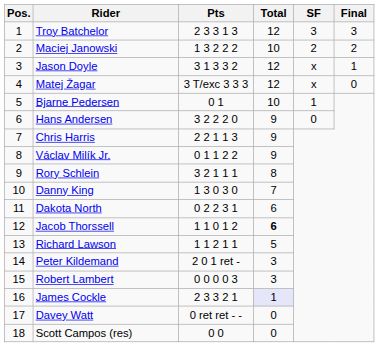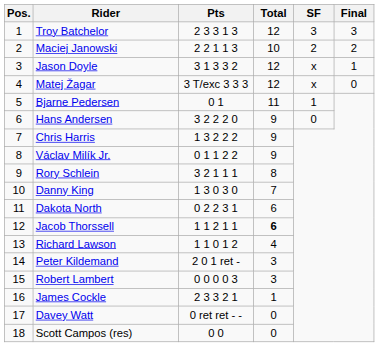 <table class=wikitable>
 <tr>
 <th width=25px>Pos.</th>
 <th width=200px>Rider</th>
 <th width=100px>Pts</th>
 <th width=50px>Total</th>
 <th width=50px>SF</th>
 <th width=50px>Final</th>
 </tr>
 <tr align=center >
 <td>1</td>
 <td align=left> <a href='#'>Troy Batchelor</a></td>
 <td>2	3	3	1	3</td>
 <td>12</td>
 <td>3</td>
 <td>3</td>
 </tr>
 <tr align=center>
 <td>2</td>
 <td align=left> <a href='#'>Maciej Janowski</a></td>
-<td>1	3	2	2	2</td>
+<td>2	2	1	1	3</td>
 <td>10</td>
 <td>2</td>
 <td>2</td>
 </tr>
 <tr align=center>
 <td>3</td>
 <td align=left> <a href='#'>Jason Doyle</a></td>
 <td>3	1	3	3	2</td>
 <td>12</td>
 <td>x</td>
 <td>1</td>
 </tr>
 <tr align=center>
 <td>4</td>
 <td align=left> <a href='#'>Matej Žagar</a></td>
 <td>3	T/exc	3	3	3</td>
 <td>12</td>
 <td>x</td>
 <td>0</td>
 </tr>
 <tr align=center>
 <td>5</td>
 <td align=left> <a href='#'>Bjarne Pedersen</a></td>
 <td>0	1</td>
-<td>10</td>
+<td>11</td>
 <td>1</td>
 </tr>
 <tr align=center>
 <td>6</td>
 <td align=left> <a href='#'>Hans Andersen</a></td>
 <td>3	2	2	2	0</td>
 <td>9</td>
 <td>0</td>
 </tr>
 <tr align=center>
 <td>7</td>
 <td align=left> <a href='#'>Chris Harris</a></td>
-<td>2	2	1	1	3</td>
+<td>1	3	2	2	2</td>
 <td>9</td>
 </tr>
 <tr align=center>
 <td>8</td>
 <td align=left> <a href='#'>Václav Milík Jr.</a></td>
 <td>0	1	1	2	2</td>
 <td>9</td>
 </tr>
 <tr align=center>
 <td>9</td>
 <td align=left> <a href='#'>Rory Schlein</a></td>
 <td>3	2	1	1	1</td>
 <td>8</td>
 </tr>
 <tr align=center>
 <td>10</td>
 <td align=left> <a href='#'>Danny King</a></td>
 <td>1	3	0	3	0</td>
 <td>7</td>
 </tr>
 <tr align=center>
 <td>11</td>
 <td align=left> <a href='#'>Dakota North</a></td>
 <td>0	2	2	3	1</td>
 <td>6</td>
 </tr>
 <tr align=center>
 <td>12</td>
 <td align=left> <a href='#'>Jacob Thorssell</a></td>
-<td>1	1	0	1	2</td>
+<td>1	1	2	1	1</td>
 <td><strong>6</strong></td>
 </tr>
 <tr align=center>
 <td>13</td>
 <td align=left> <a href='#'>Richard Lawson</a></td>
-<td>1	1	2	1	1</td>
-<td>5</td>
+<td>1	1	0	1	2</td>
+<td>4</td>
 </tr>
 <tr align=center>
 <td>14</td>
 <td align=left> <a href='#'>Peter Kildemand</a></td>
 <td>2	0	1	ret	-</td>
 <td>3</td>
 </tr>
 <tr align=center>
 <td>15</td>
 <td align=left> <a href='#'>Robert Lambert</a></td>
 <td>0	0	0	0	3</td>
 <td>3</td>
 </tr>
 <tr align=center>
 <td>16</td>
 <td align=left> <a href='#'>James Cockle</a></td>
 <td>2	3	3	2	1</td>
-<td style="background: lavender;">1</td>
+<td>1</td>
 </tr>
 <tr align=center>
 <td>17</td>
 <td align=left> <a href='#'>Davey Watt</a></td>
 <td>0	ret ret - -</td>
 <td>0</td>
 </tr>
 <tr align=center>
 <td>18</td>
 <td align=left> Scott Campos (res)</td>
 <td>0	0</td>
 <td>0</td>
 </tr>
 </table>
